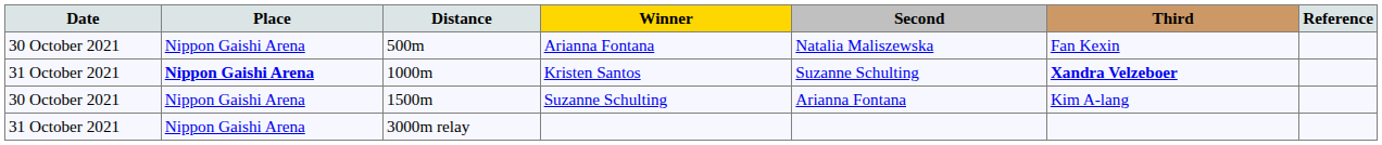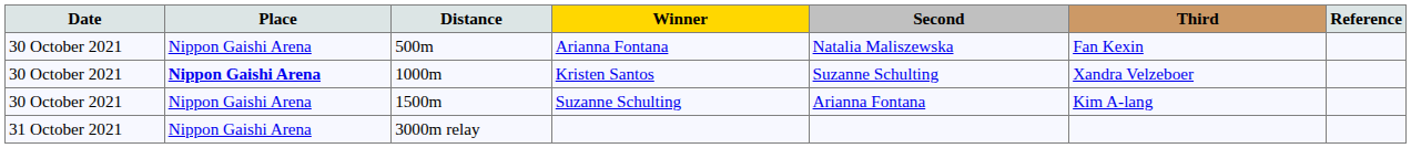 <table bgcolor="#f7f8ff" cellpadding="3" cellspacing="0" border="1" style="font-size: 95%; border: gray solid 1px; border-collapse: collapse;">
 <tr bgcolor="#cccccc" (1>
 <td width="150" align="center" bgcolor="#dce5e5"><strong>Date</strong></td>
 <td width="220" align="center" bgcolor="#dce5e5"><strong>Place</strong></td>
 <td width="150" align="center" bgcolor="#dce5e5"><strong>Distance</strong></td>
 <td align="center" bgcolor="gold" width="250"><strong>Winner</strong></td>
 <td align="center" bgcolor="silver" width="250"><strong>Second</strong></td>
 <td width="250" align="center" bgcolor="#cc9966"><strong>Third</strong></td>
 <td width="30" align="center" bgcolor="#dce5e5"><strong>Reference</strong></td>
 </tr>
 <tr align="left">
 <td>30 October 2021</td>
 <td><a href='#'>Nippon Gaishi Arena</a></td>
 <td>500m</td>
 <td> <a href='#'>Arianna Fontana</a></td>
 <td> <a href='#'>Natalia Maliszewska</a></td>
 <td> <a href='#'>Fan Kexin</a></td>
 <td></td>
 </tr>
 <tr align="left">
-<td>31 October 2021</td>
+<td>30 October 2021</td>
 <td><strong><a href='#'>Nippon Gaishi Arena</a></strong></td>
 <td>1000m</td>
 <td> <a href='#'>Kristen Santos</a></td>
 <td> <a href='#'>Suzanne Schulting</a></td>
-<td><strong> <a href='#'>Xandra Velzeboer</a></strong></td>
+<td> <a href='#'>Xandra Velzeboer</a></td>
 <td></td>
 </tr>
 <tr align="left">
 <td>30 October 2021</td>
 <td><a href='#'>Nippon Gaishi Arena</a></td>
 <td>1500m</td>
 <td> <a href='#'>Suzanne Schulting</a></td>
 <td> <a href='#'>Arianna Fontana</a></td>
 <td> <a href='#'>Kim A-lang</a></td>
 <td></td>
 </tr>
 <tr align="left">
 <td>31 October 2021</td>
 <td><a href='#'>Nippon Gaishi Arena</a></td>
 <td>3000m relay</td>
 <td></td>
 <td></td>
 <td></td>
 <td></td>
 </tr>
 </table>
